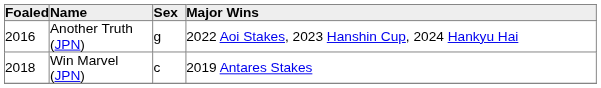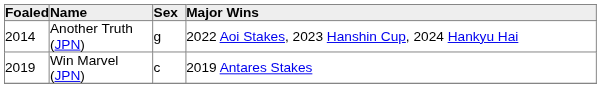 <table border="1" cellpadding="0" style="border-collapse: collapse; font-size:90%">
 <tr bgcolor="#eeeeee">
 <td width="35px"><strong>Foaled</strong></td>
 <td width="120px"><strong>Name</strong></td>
 <td width="35px"><strong>Sex</strong></td>
 <td width="510px"><strong>Major Wins</strong></td>
 </tr>
 <tr>
-<td>2016</td>
+<td>2014</td>
 <td>Another Truth (<a href='#'>JPN</a>)</td>
 <td>g</td>
 <td>2022 <a href='#'>Aoi Stakes</a>, 2023 <a href='#'>Hanshin Cup</a>, 2024 <a href='#'>Hankyu Hai</a></td>
 </tr>
 <tr>
-<td>2018</td>
+<td>2019</td>
 <td>Win Marvel (<a href='#'>JPN</a>)</td>
 <td>c</td>
 <td>2019 <a href='#'>Antares Stakes</a></td>
 </tr>
 <tr>
 </tr>
 </table>
